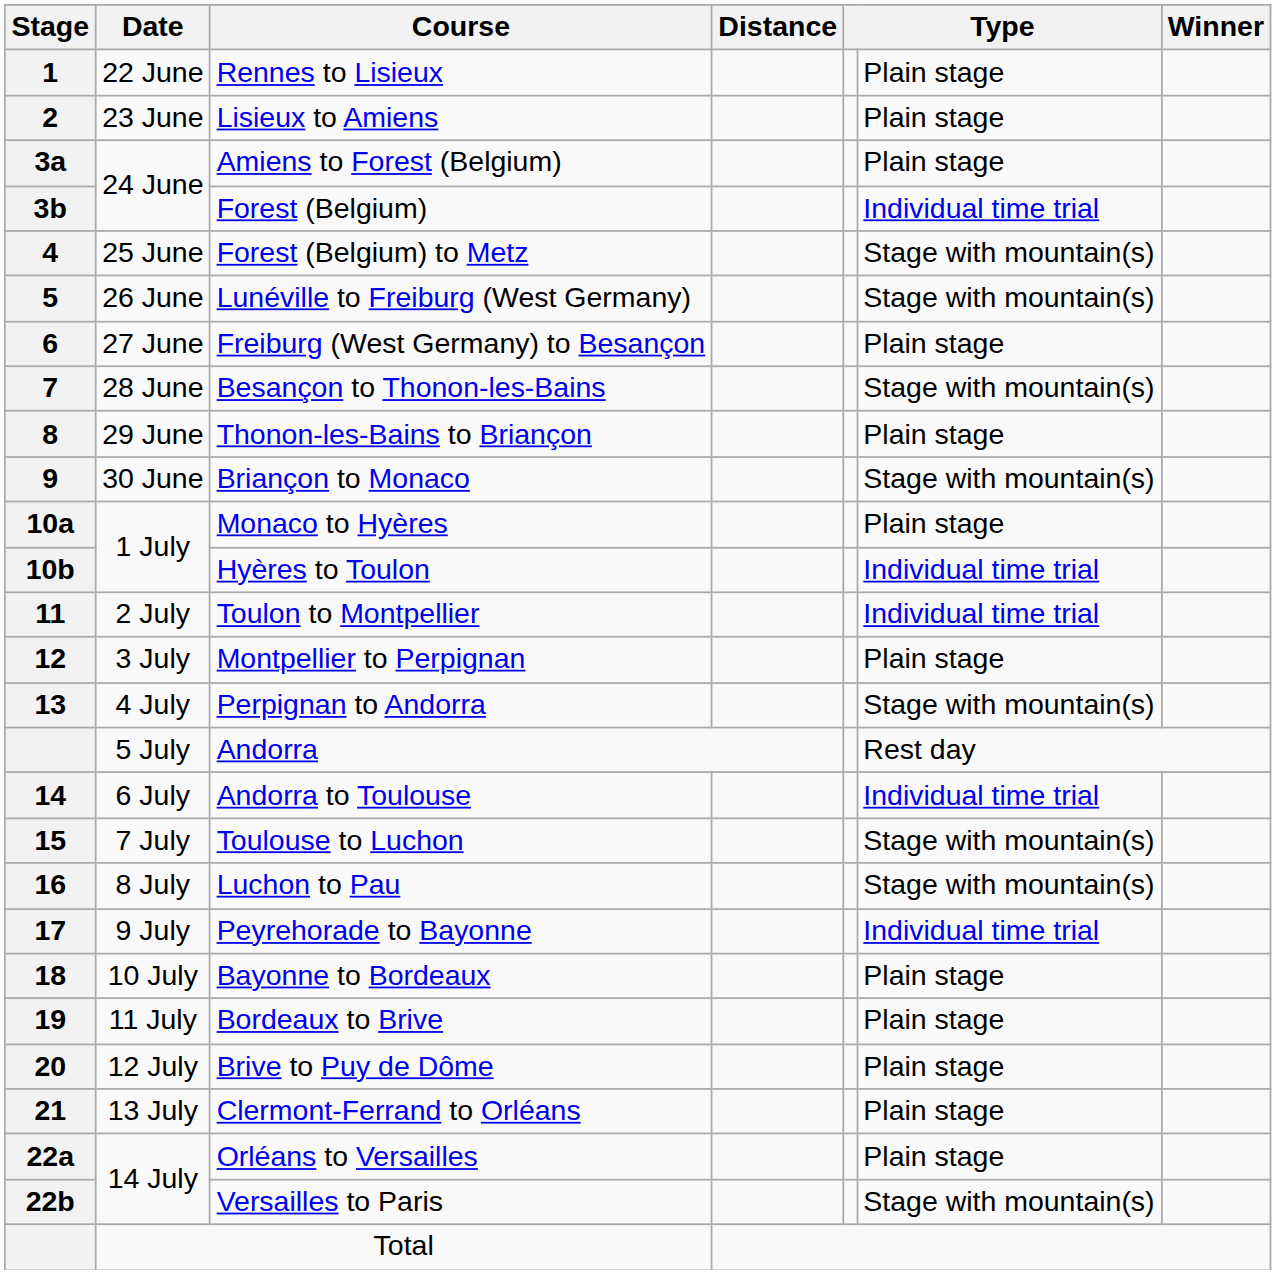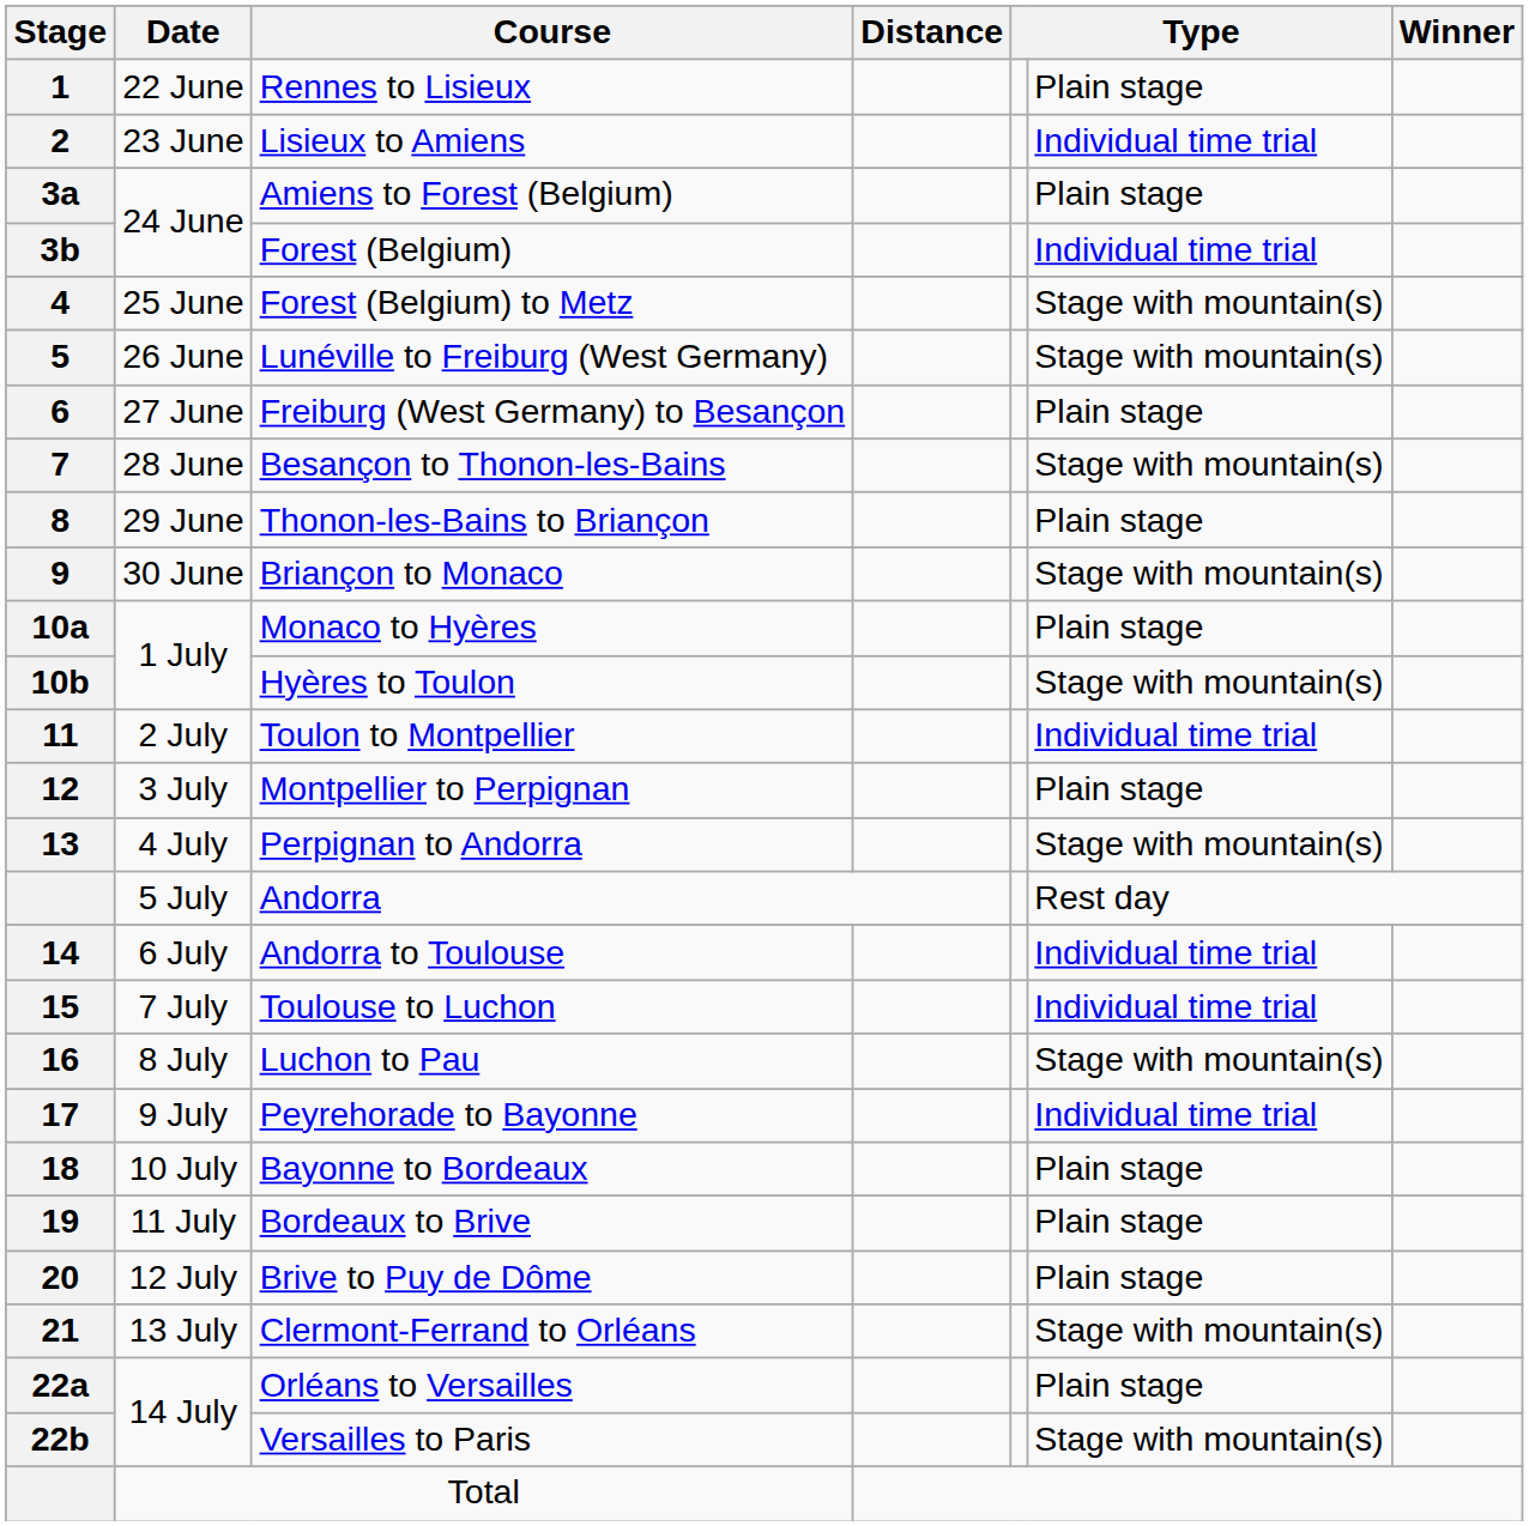 <table class="wikitable">
 <tr>
 <th scope="col">Stage</th>
 <th scope="col">Date</th>
 <th scope="col">Course</th>
 <th scope="col">Distance</th>
 <th scope="col" colspan="2">Type</th>
 <th scope="col">Winner</th>
 </tr>
 <tr>
 <th scope="row">1</th>
 <td style="text-align:center;">22 June</td>
 <td><a href='#'>Rennes</a> to <a href='#'>Lisieux</a></td>
 <td style="text-align:center;"></td>
 <td></td>
 <td>Plain stage</td>
 <td></td>
 </tr>
 <tr>
 <th scope="row">2</th>
 <td style="text-align:center;">23 June</td>
 <td><a href='#'>Lisieux</a> to <a href='#'>Amiens</a></td>
 <td style="text-align:center;"></td>
 <td></td>
-<td>Plain stage</td>
+<td><a href='#'>Individual time trial</a></td>
 <td></td>
 </tr>
 <tr>
 <th scope="row">3a</th>
 <td rowspan="2" style="text-align:center;">24 June</td>
 <td><a href='#'>Amiens</a> to <a href='#'>Forest</a> (Belgium)</td>
 <td style="text-align:center;"></td>
 <td></td>
 <td>Plain stage</td>
 <td></td>
 </tr>
 <tr>
 <th scope="row">3b</th>
 <td><a href='#'>Forest</a> (Belgium)</td>
 <td style="text-align:center;"></td>
 <td></td>
 <td><a href='#'>Individual time trial</a></td>
 <td></td>
 </tr>
 <tr>
 <th scope="row">4</th>
 <td style="text-align:center;">25 June</td>
 <td><a href='#'>Forest</a> (Belgium) to <a href='#'>Metz</a></td>
 <td style="text-align:center;"></td>
 <td></td>
 <td>Stage with mountain(s)</td>
 <td></td>
 </tr>
 <tr>
 <th scope="row">5</th>
 <td style="text-align:center;">26 June</td>
 <td><a href='#'>Lunéville</a> to <a href='#'>Freiburg</a> (West Germany)</td>
 <td style="text-align:center;"></td>
 <td></td>
 <td>Stage with mountain(s)</td>
 <td></td>
 </tr>
 <tr>
 <th scope="row">6</th>
 <td style="text-align:center;">27 June</td>
 <td><a href='#'>Freiburg</a> (West Germany) to <a href='#'>Besançon</a></td>
 <td style="text-align:center;"></td>
 <td></td>
 <td>Plain stage</td>
 <td></td>
 </tr>
 <tr>
 <th scope="row">7</th>
 <td style="text-align:center;">28 June</td>
 <td><a href='#'>Besançon</a> to <a href='#'>Thonon-les-Bains</a></td>
 <td style="text-align:center;"></td>
 <td></td>
 <td>Stage with mountain(s)</td>
 <td></td>
 </tr>
 <tr>
 <th scope="row">8</th>
 <td style="text-align:center;">29 June</td>
 <td><a href='#'>Thonon-les-Bains</a> to <a href='#'>Briançon</a></td>
 <td style="text-align:center;"></td>
 <td></td>
 <td>Plain stage</td>
 <td></td>
 </tr>
 <tr>
 <th scope="row">9</th>
 <td style="text-align:center;">30 June</td>
 <td><a href='#'>Briançon</a> to <a href='#'>Monaco</a></td>
 <td style="text-align:center;"></td>
 <td></td>
 <td>Stage with mountain(s)</td>
 <td></td>
 </tr>
 <tr>
 <th scope="row">10a</th>
 <td rowspan="2" style="text-align:center;">1 July</td>
 <td><a href='#'>Monaco</a> to <a href='#'>Hyères</a></td>
 <td style="text-align:center;"></td>
 <td></td>
 <td>Plain stage</td>
 <td></td>
 </tr>
 <tr>
 <th scope="row">10b</th>
 <td><a href='#'>Hyères</a> to <a href='#'>Toulon</a></td>
 <td style="text-align:center;"></td>
 <td></td>
-<td><a href='#'>Individual time trial</a></td>
+<td>Stage with mountain(s)</td>
 <td></td>
 </tr>
 <tr>
 <th scope="row">11</th>
 <td style="text-align:center;">2 July</td>
 <td><a href='#'>Toulon</a> to <a href='#'>Montpellier</a></td>
 <td style="text-align:center;"></td>
 <td></td>
 <td><a href='#'>Individual time trial</a></td>
 <td></td>
 </tr>
 <tr>
 <th scope="row">12</th>
 <td style="text-align:center;">3 July</td>
 <td><a href='#'>Montpellier</a> to <a href='#'>Perpignan</a></td>
 <td style="text-align:center;"></td>
 <td></td>
 <td>Plain stage</td>
 <td></td>
 </tr>
 <tr>
 <th scope="row">13</th>
 <td style="text-align:center;">4 July</td>
 <td><a href='#'>Perpignan</a> to <a href='#'>Andorra</a></td>
 <td style="text-align:center;"></td>
 <td></td>
 <td>Stage with mountain(s)</td>
 <td></td>
 </tr>
 <tr>
 <th scope="row"></th>
 <td style="text-align:center;">5 July</td>
 <td colspan="2"><a href='#'>Andorra</a></td>
 <td></td>
 <td colspan="2">Rest day</td>
 </tr>
 <tr>
 <th scope="row">14</th>
 <td style="text-align:center;">6 July</td>
 <td><a href='#'>Andorra</a> to <a href='#'>Toulouse</a></td>
 <td style="text-align:center;"></td>
 <td></td>
 <td><a href='#'>Individual time trial</a></td>
 <td></td>
 </tr>
 <tr>
 <th scope="row">15</th>
 <td style="text-align:center;">7 July</td>
 <td><a href='#'>Toulouse</a> to <a href='#'>Luchon</a></td>
 <td style="text-align:center;"></td>
 <td></td>
-<td>Stage with mountain(s)</td>
+<td><a href='#'>Individual time trial</a></td>
 <td></td>
 </tr>
 <tr>
 <th scope="row">16</th>
 <td style="text-align:center;">8 July</td>
 <td><a href='#'>Luchon</a> to <a href='#'>Pau</a></td>
 <td style="text-align:center;"></td>
 <td></td>
 <td>Stage with mountain(s)</td>
 <td></td>
 </tr>
 <tr>
 <th scope="row">17</th>
 <td style="text-align:center;">9 July</td>
 <td><a href='#'>Peyrehorade</a> to <a href='#'>Bayonne</a></td>
 <td style="text-align:center;"></td>
 <td></td>
 <td><a href='#'>Individual time trial</a></td>
 <td></td>
 </tr>
 <tr>
 <th scope="row">18</th>
 <td style="text-align:center;">10 July</td>
 <td><a href='#'>Bayonne</a> to <a href='#'>Bordeaux</a></td>
 <td style="text-align:center;"></td>
 <td></td>
 <td>Plain stage</td>
 <td></td>
 </tr>
 <tr>
 <th scope="row">19</th>
 <td style="text-align:center;">11 July</td>
 <td><a href='#'>Bordeaux</a> to <a href='#'>Brive</a></td>
 <td style="text-align:center;"></td>
 <td></td>
 <td>Plain stage</td>
 <td></td>
 </tr>
 <tr>
 <th scope="row">20</th>
 <td style="text-align:center;">12 July</td>
 <td><a href='#'>Brive</a> to <a href='#'>Puy de Dôme</a></td>
 <td style="text-align:center;"></td>
 <td></td>
 <td>Plain stage</td>
 <td></td>
 </tr>
 <tr>
 <th scope="row">21</th>
 <td style="text-align:center;">13 July</td>
 <td><a href='#'>Clermont-Ferrand</a> to <a href='#'>Orléans</a></td>
 <td style="text-align:center;"></td>
 <td></td>
-<td>Plain stage</td>
+<td>Stage with mountain(s)</td>
 <td></td>
 </tr>
 <tr>
 <th scope="row">22a</th>
 <td rowspan="2" style="text-align:center;">14 July</td>
 <td><a href='#'>Orléans</a> to <a href='#'>Versailles</a></td>
 <td style="text-align:center;"></td>
 <td></td>
 <td>Plain stage</td>
 <td></td>
 </tr>
 <tr>
 <th scope="row">22b</th>
 <td><a href='#'>Versailles</a> to Paris</td>
 <td style="text-align:center;"></td>
 <td></td>
 <td>Stage with mountain(s)</td>
 <td></td>
 </tr>
 <tr>
 <th scope="row"></th>
 <td colspan="2" style="text-align:center">Total</td>
 <td colspan="4" style="text-align:center"></td>
 </tr>
 </table>
